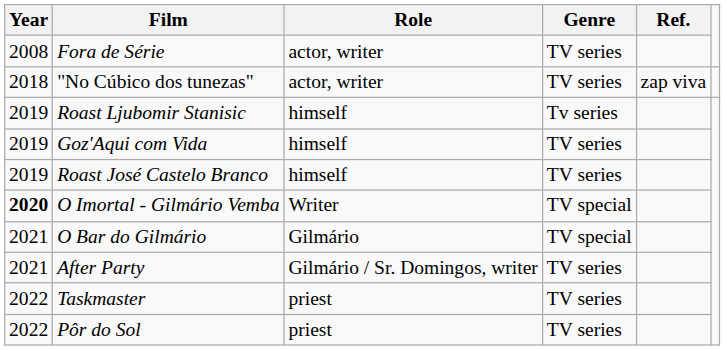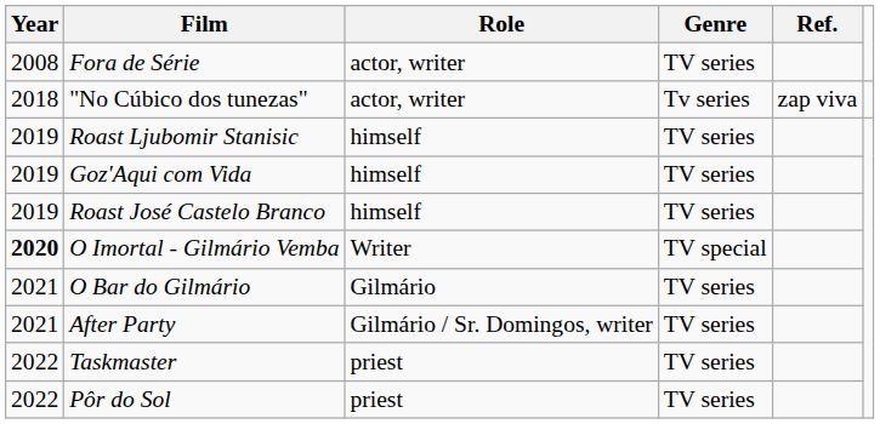 <table class="wikitable">
 <tr>
 <th>Year</th>
 <th>Film</th>
 <th>Role</th>
 <th>Genre</th>
 <th>Ref.</th>
 </tr>
 <tr>
 <td>2008</td>
 <td><em>Fora de Série</em></td>
 <td>actor, writer</td>
 <td>TV series</td>
 <td></td>
 </tr>
 <tr>
 <td>2018</td>
 <td>"No Cúbico dos tunezas"</td>
 <td>actor, writer</td>
-<td>TV series</td>
+<td>Tv series</td>
 <td>zap viva</td>
 <td></td>
 </tr>
 <tr>
 <td>2019</td>
 <td><em>Roast Ljubomir Stanisic</em></td>
 <td>himself</td>
-<td>Tv series</td>
+<td>TV series</td>
 <td></td>
 </tr>
 <tr>
 <td>2019</td>
 <td><em>Goz'Aqui com Vida</em></td>
 <td>himself</td>
 <td>TV series</td>
 <td></td>
 </tr>
 <tr>
 <td>2019</td>
 <td><em>Roast José Castelo Branco</em></td>
 <td>himself</td>
 <td>TV series</td>
 <td></td>
 </tr>
 <tr>
 <td><strong>2020</strong></td>
 <td><em>O Imortal - Gilmário Vemba</em></td>
 <td>Writer</td>
 <td>TV special</td>
 <td></td>
 </tr>
 <tr>
 <td>2021</td>
 <td><em>O Bar do Gilmário</em></td>
 <td>Gilmário</td>
-<td>TV special</td>
+<td>TV series</td>
 <td></td>
 </tr>
 <tr>
 <td>2021</td>
 <td><em>After Party</em></td>
 <td>Gilmário / Sr. Domingos, writer</td>
 <td>TV series</td>
 <td></td>
 </tr>
 <tr>
 <td>2022</td>
 <td><em>Taskmaster</em></td>
 <td>priest</td>
 <td>TV series</td>
 <td></td>
 </tr>
 <tr>
 <td>2022</td>
 <td><em>Pôr do Sol</em></td>
 <td>priest</td>
 <td>TV series</td>
 <td></td>
 </tr>
 </table>
